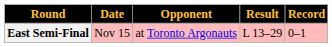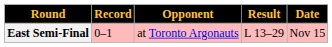 <table class="wikitable sortable">
 <tr>
 <th style="background:black;color:#FFC12D;">Round</th>
-<th style="background:black;color:#FFC12D;">Date</th>
+<th style="background:black;color:#FFC12D;">Record</th>
 <th style="background:black;color:#FFC12D;">Opponent</th>
 <th style="background:black;color:#FFC12D;">Result</th>
-<th style="background:black;color:#FFC12D;">Record</th>
+<th style="background:black;color:#FFC12D;">Date</th>
 </tr>
 <tr style="background:#ffbbbb">
 <th>East Semi-Final</th>
-<td>Nov 15</td>
+<td>0–1</td>
 <td>at <a href='#'>Toronto Argonauts</a></td>
 <td>L 13–29</td>
-<td>0–1</td>
+<td>Nov 15</td>
 </tr>
 </table>
